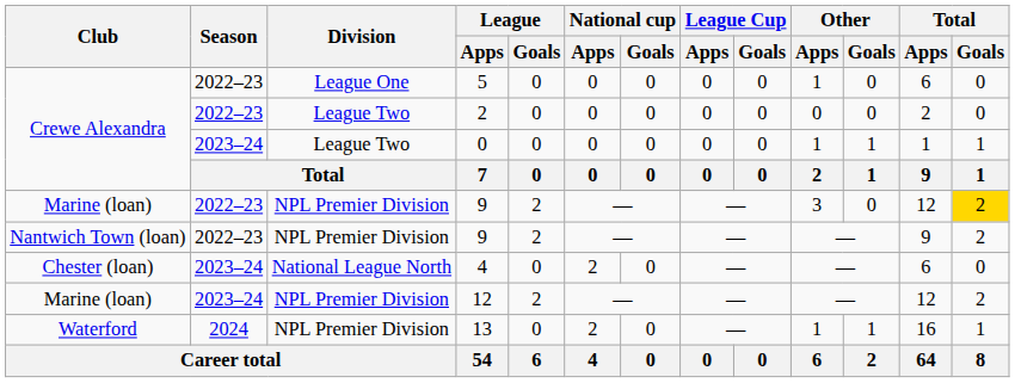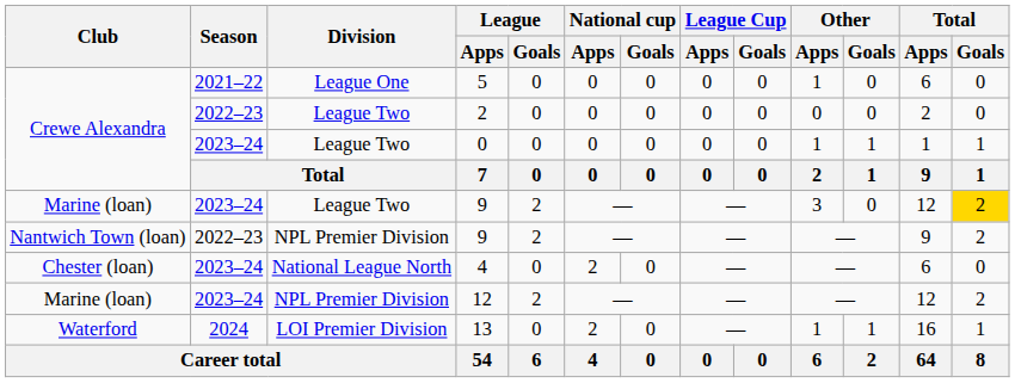 <table class="wikitable" style="text-align:center;">
 <tr>
 <th rowspan="2">Club</th>
 <th rowspan="2">Season</th>
 <th rowspan="2">Division</th>
 <th colspan="2">League</th>
 <th colspan="2">National cup</th>
 <th colspan="2"><a href='#'>League Cup</a></th>
 <th colspan="2">Other</th>
 <th colspan="2">Total</th>
 </tr>
 <tr>
 <th>Apps</th>
 <th>Goals</th>
 <th>Apps</th>
 <th>Goals</th>
 <th>Apps</th>
 <th>Goals</th>
 <th>Apps</th>
 <th>Goals</th>
 <th>Apps</th>
 <th>Goals</th>
 </tr>
 <tr>
 <td rowspan="4"><a href='#'>Crewe Alexandra</a></td>
-<td>2022–23</td>
+<td><a href='#'>2021–22</a></td>
 <td><a href='#'>League One</a></td>
 <td>5</td>
 <td>0</td>
 <td>0</td>
 <td>0</td>
 <td>0</td>
 <td>0</td>
 <td>1</td>
 <td>0</td>
 <td>6</td>
 <td>0</td>
 </tr>
 <tr>
 <td><a href='#'>2022–23</a></td>
 <td><a href='#'>League Two</a></td>
 <td>2</td>
 <td>0</td>
 <td>0</td>
 <td>0</td>
 <td>0</td>
 <td>0</td>
 <td>0</td>
 <td>0</td>
 <td>2</td>
 <td>0</td>
 </tr>
 <tr>
 <td><a href='#'>2023–24</a></td>
 <td>League Two</td>
 <td>0</td>
 <td>0</td>
 <td>0</td>
 <td>0</td>
 <td>0</td>
 <td>0</td>
 <td>1</td>
 <td>1</td>
 <td>1</td>
 <td>1</td>
 </tr>
 <tr>
 <th colspan="2">Total</th>
 <th>7</th>
 <th>0</th>
 <th>0</th>
 <th>0</th>
 <th>0</th>
 <th>0</th>
 <th>2</th>
 <th>1</th>
 <th>9</th>
 <th>1</th>
 </tr>
 <tr>
 <td><a href='#'>Marine</a> (loan)</td>
-<td><a href='#'>2022–23</a></td>
-<td><a href='#'>NPL Premier Division</a></td>
+<td><a href='#'>2023–24</a></td>
+<td>League Two</td>
 <td>9</td>
 <td>2</td>
 <td colspan="2">—</td>
 <td colspan="2">—</td>
 <td>3</td>
 <td>0</td>
 <td>12</td>
 <td style="background: gold;">2</td>
 </tr>
 <tr>
 <td><a href='#'>Nantwich Town</a> (loan)</td>
 <td>2022–23</td>
 <td>NPL Premier Division</td>
 <td>9</td>
 <td>2</td>
 <td colspan="2">—</td>
 <td colspan="2">—</td>
 <td colspan="2">—</td>
 <td>9</td>
 <td>2</td>
 </tr>
 <tr>
 <td><a href='#'>Chester</a> (loan)</td>
 <td><a href='#'>2023–24</a></td>
 <td><a href='#'>National League North</a></td>
 <td>4</td>
 <td>0</td>
 <td>2</td>
 <td>0</td>
 <td colspan="2">—</td>
 <td colspan="2">—</td>
 <td>6</td>
 <td>0</td>
 </tr>
 <tr>
 <td>Marine (loan)</td>
 <td><a href='#'>2023–24</a></td>
 <td><a href='#'>NPL Premier Division</a></td>
 <td>12</td>
 <td>2</td>
 <td colspan="2">—</td>
 <td colspan="2">—</td>
 <td colspan="2">—</td>
 <td>12</td>
 <td>2</td>
 </tr>
 <tr>
 <td><a href='#'>Waterford</a></td>
 <td><a href='#'>2024</a></td>
-<td>NPL Premier Division</td>
+<td><a href='#'>LOI Premier Division</a></td>
 <td>13</td>
 <td>0</td>
 <td>2</td>
 <td>0</td>
 <td colspan="2">—</td>
 <td>1</td>
 <td>1</td>
 <td>16</td>
 <td>1</td>
 </tr>
 <tr>
 <th colspan="3">Career total</th>
 <th>54</th>
 <th>6</th>
 <th>4</th>
 <th>0</th>
 <th>0</th>
 <th>0</th>
 <th>6</th>
 <th>2</th>
 <th>64</th>
 <th>8</th>
 </tr>
 </table>
